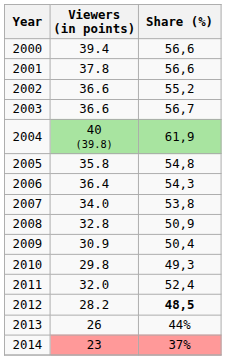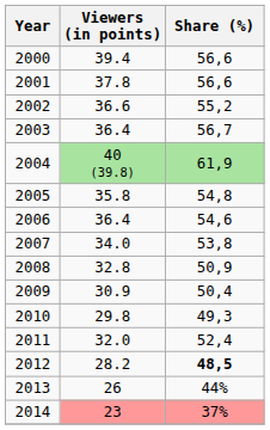 <table class="wikitable" style="text-align:center">
 <tr>
 <th style="padding:0 8px;">Year</th>
 <th>Viewers<br>(in points)</th>
 <th style="padding:0 8px;">Share (%)</th>
 </tr>
 <tr>
 <td>2000</td>
 <td style="text-align:center">39.4</td>
 <td style="text-align:center">56,6</td>
 </tr>
 <tr>
 <td>2001</td>
 <td style="text-align:center">37.8</td>
 <td style="text-align:center">56,6</td>
 </tr>
 <tr>
 <td>2002</td>
 <td style="text-align:center">36.6</td>
 <td style="text-align:center">55,2</td>
 </tr>
 <tr>
 <td>2003</td>
-<td style="text-align:center">36.6</td>
+<td style="text-align:center">36.4</td>
 <td style="text-align:center">56,7</td>
 </tr>
 <tr>
 <td>2004</td>
 <td style="text-align:center" bgcolor="#a8e4a0">40<br><small>(39.8)</small></td>
 <td style="text-align:center" bgcolor="#a8e4a0">61,9</td>
 </tr>
 <tr>
 <td>2005</td>
 <td style="text-align:center">35.8</td>
 <td style="text-align:center">54,8</td>
 </tr>
 <tr>
 <td>2006</td>
 <td style="text-align:center">36.4</td>
-<td style="text-align:center">54,3</td>
+<td style="text-align:center">54,6</td>
 </tr>
 <tr>
 <td>2007</td>
 <td style="text-align:center">34.0</td>
 <td style="text-align:center">53,8</td>
 </tr>
 <tr>
 <td>2008</td>
 <td style="text-align:center">32.8</td>
 <td style="text-align:center">50,9</td>
 </tr>
 <tr>
 <td>2009</td>
 <td style="text-align:center">30.9</td>
 <td style="text-align:center">50,4</td>
 </tr>
 <tr>
 <td>2010</td>
 <td style="text-align:center">29.8</td>
 <td style="text-align:center">49,3</td>
 </tr>
 <tr>
 <td>2011</td>
 <td style="text-align:center">32.0</td>
 <td style="text-align:center">52,4</td>
 </tr>
 <tr>
 <td>2012</td>
 <td style="text-align:center">28.2</td>
 <td style="text-align:center"><strong>48,5</strong></td>
 </tr>
 <tr>
 <td>2013</td>
 <td style="text-align:center">26</td>
 <td style="text-align:center">44%</td>
 </tr>
 <tr>
 <td>2014</td>
 <td style="text-align:center" bgcolor="#ff9999">23</td>
 <td style="text-align:center" bgcolor="#ff9999">37%</td>
 </tr>
 <tr>
 </tr>
 </table>
